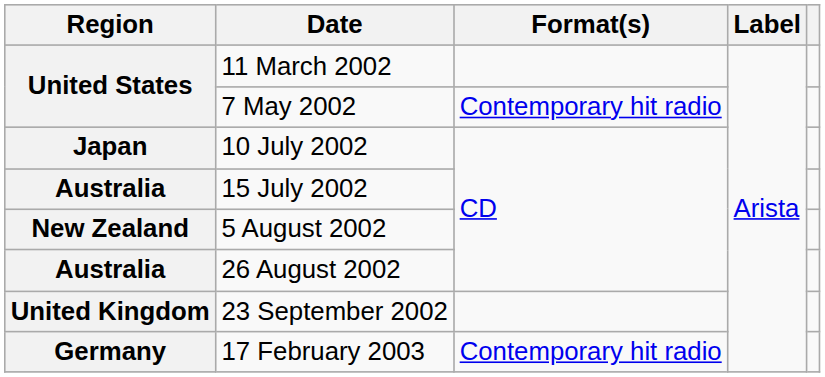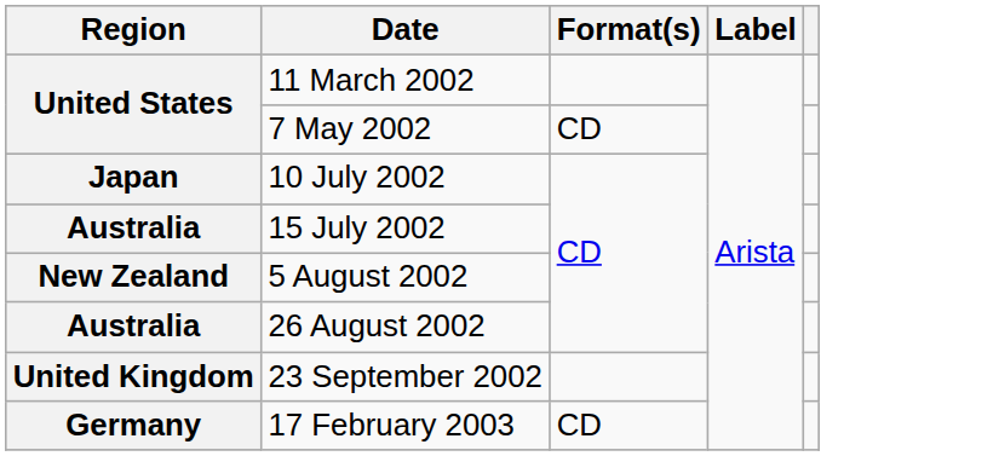 <table class="wikitable plainrowheaders">
 <tr>
 <th scope="col">Region</th>
 <th scope="col">Date</th>
 <th scope="col">Format(s)</th>
 <th scope="col">Label</th>
 <th scope="col"></th>
 </tr>
 <tr>
 <th scope="row" rowspan="2">United States</th>
 <td>11 March 2002</td>
 <td></td>
 <td rowspan="8"><a href='#'>Arista</a></td>
 <td align="center"></td>
 </tr>
 <tr>
 <td>7 May 2002</td>
-<td><a href='#'>Contemporary hit radio</a></td>
+<td>CD</td>
 <td align="center"></td>
 </tr>
 <tr>
 <th scope="row">Japan</th>
 <td>10 July 2002</td>
 <td rowspan="4"><a href='#'>CD</a></td>
 <td align="center"></td>
 </tr>
 <tr>
 <th scope="row">Australia</th>
 <td>15 July 2002</td>
 <td align="center"></td>
 </tr>
 <tr>
 <th scope="row">New Zealand</th>
 <td>5 August 2002</td>
 <td align="center"></td>
 </tr>
 <tr>
 <th scope="row">Australia</th>
 <td>26 August 2002</td>
 <td align="center"></td>
 </tr>
 <tr>
 <th scope="row">United Kingdom</th>
 <td>23 September 2002</td>
 <td></td>
 <td align="center"></td>
 </tr>
 <tr>
 <th scope="row">Germany</th>
 <td>17 February 2003</td>
-<td><a href='#'>Contemporary hit radio</a></td>
+<td>CD</td>
 <td align="center"></td>
 </tr>
 </table>
